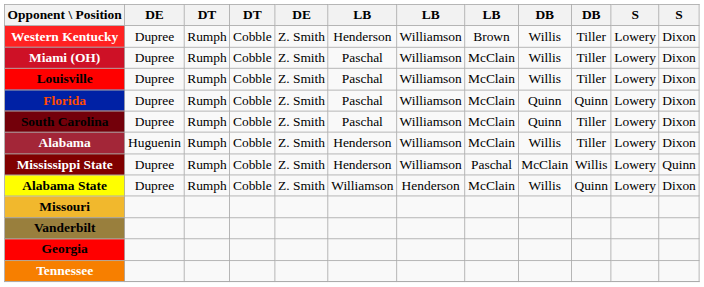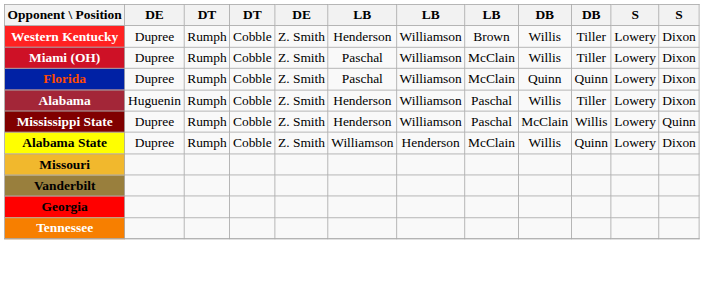 <table class="wikitable" style="text-align: center;">
 <tr>
 <th>Opponent \ Position</th>
 <th>DE</th>
 <th>DT</th>
 <th>DT</th>
 <th>DE</th>
 <th>LB</th>
 <th>LB</th>
 <th>LB</th>
 <th>DB</th>
 <th>DB</th>
 <th>S</th>
 <th>S</th>
 </tr>
 <tr>
 <th style="background:#FF2222;color:white;">Western Kentucky</th>
 <td>Dupree</td>
 <td>Rumph</td>
 <td>Cobble</td>
 <td>Z. Smith</td>
 <td>Henderson</td>
 <td>Williamson</td>
 <td>Brown</td>
 <td>Willis</td>
 <td>Tiller</td>
 <td>Lowery</td>
 <td>Dixon</td>
 </tr>
 <tr>
 <th style="background:#CE1126;color:#FFFFFF;">Miami (OH)</th>
 <td>Dupree</td>
 <td>Rumph</td>
 <td>Cobble</td>
 <td>Z. Smith</td>
 <td>Paschal</td>
 <td>Williamson</td>
 <td>McClain</td>
 <td>Willis</td>
 <td>Tiller</td>
 <td>Lowery</td>
 <td>Dixon</td>
 </tr>
 <tr>
-<th style="background:#FF0000;color:#000000;">Louisville</th>
-<td>Dupree</td>
-<td>Rumph</td>
-<td>Cobble</td>
-<td>Z. Smith</td>
-<td>Paschal</td>
-<td>Williamson</td>
-<td>McClain</td>
-<td>Willis</td>
-<td>Tiller</td>
-<td>Lowery</td>
-<td>Dixon</td>
-</tr>
-<tr>
 <th style="background:#0021A5;color:#FF4A00;">Florida</th>
 <td>Dupree</td>
 <td>Rumph</td>
 <td>Cobble</td>
 <td>Z. Smith</td>
 <td>Paschal</td>
 <td>Williamson</td>
 <td>McClain</td>
 <td>Quinn</td>
 <td>Quinn</td>
 <td>Lowery</td>
 <td>Dixon</td>
 </tr>
 <tr>
-<th style="background:#73000A;color:#000000;">South Carolina</th>
-<td>Dupree</td>
-<td>Rumph</td>
-<td>Cobble</td>
-<td>Z. Smith</td>
-<td>Paschal</td>
-<td>Williamson</td>
-<td>McClain</td>
-<td>Quinn</td>
-<td>Tiller</td>
-<td>Lowery</td>
-<td>Dixon</td>
-</tr>
-<tr>
 <th style="background:#A32638;color:#FFFFFF;">Alabama</th>
 <td>Huguenin</td>
 <td>Rumph</td>
 <td>Cobble</td>
 <td>Z. Smith</td>
 <td>Henderson</td>
 <td>Williamson</td>
-<td>McClain</td>
+<td>Paschal</td>
 <td>Willis</td>
 <td>Tiller</td>
 <td>Lowery</td>
 <td>Dixon</td>
 </tr>
 <tr>
 <th style="background:#800000;color:white;">Mississippi State</th>
 <td>Dupree</td>
 <td>Rumph</td>
 <td>Cobble</td>
 <td>Z. Smith</td>
 <td>Henderson</td>
 <td>Williamson</td>
 <td>Paschal</td>
 <td>McClain</td>
 <td>Willis</td>
 <td>Lowery</td>
 <td>Quinn</td>
 </tr>
 <tr>
 <th style="background:#FFFF00;color:#000000;">Alabama State</th>
 <td>Dupree</td>
 <td>Rumph</td>
 <td>Cobble</td>
 <td>Z. Smith</td>
 <td>Williamson</td>
 <td>Henderson</td>
 <td>McClain</td>
 <td>Willis</td>
 <td>Quinn</td>
 <td>Lowery</td>
 <td>Dixon</td>
 </tr>
 <tr>
 <th style="background:#F1B82D;color:black;">Missouri</th>
 <td></td>
 <td></td>
 <td></td>
 <td></td>
 <td></td>
 <td></td>
 <td></td>
 <td></td>
 <td></td>
 <td></td>
 <td></td>
 </tr>
 <tr>
 <th style="background:#997F3D;color:black;">Vanderbilt</th>
 <td></td>
 <td></td>
 <td></td>
 <td></td>
 <td></td>
 <td></td>
 <td></td>
 <td></td>
 <td></td>
 <td></td>
 <td></td>
 </tr>
 <tr>
 <th style="background:#FF0000;color:black;">Georgia</th>
 <td></td>
 <td></td>
 <td></td>
 <td></td>
 <td></td>
 <td></td>
 <td></td>
 <td></td>
 <td></td>
 <td></td>
 <td></td>
 </tr>
 <tr>
 <th style="background:#F77F00;color:white;">Tennessee</th>
 <td></td>
 <td></td>
 <td></td>
 <td></td>
 <td></td>
 <td></td>
 <td></td>
 <td></td>
 <td></td>
 <td></td>
 <td></td>
 </tr>
 <tr>
 </tr>
 </table>
